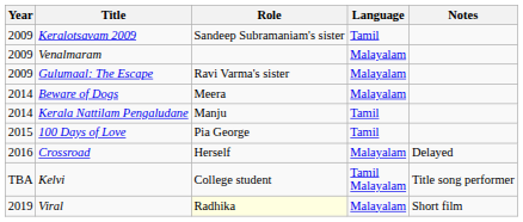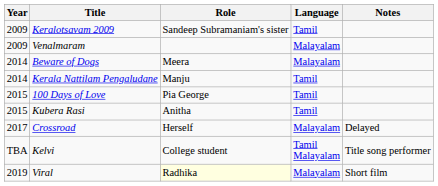 <table class="wikitable sortable">
 <tr>
 <th>Year</th>
 <th>Title</th>
 <th>Role</th>
 <th>Language</th>
 <th class="unsortable">Notes</th>
 </tr>
 <tr>
 <td>2009</td>
 <td><em><a href='#'>Keralotsavam 2009</a></em></td>
 <td>Sandeep Subramaniam's sister</td>
 <td><a href='#'>Tamil</a></td>
 <td></td>
 </tr>
 <tr>
 <td>2009</td>
 <td><em>Venalmaram</em></td>
 <td></td>
-<td><a href='#'>Malayalam</a></td>
-<td></td>
-</tr>
-<tr>
-<td>2009</td>
-<td><em><a href='#'>Gulumaal: The Escape</a></em></td>
-<td>Ravi Varma's sister</td>
 <td><a href='#'>Malayalam</a></td>
 <td></td>
 </tr>
 <tr>
 <td>2014</td>
 <td><em><a href='#'>Beware of Dogs</a></em></td>
 <td>Meera</td>
 <td><a href='#'>Malayalam</a></td>
 <td></td>
 </tr>
 <tr>
 <td>2014</td>
 <td><em><a href='#'>Kerala Nattilam Pengaludane</a></em></td>
 <td>Manju</td>
 <td><a href='#'>Tamil</a></td>
 <td></td>
 </tr>
 <tr>
 <td>2015</td>
 <td><em><a href='#'>100 Days of Love</a></em></td>
 <td>Pia George</td>
 <td><a href='#'>Tamil</a></td>
 <td></td>
 </tr>
 <tr>
-<td>2016</td>
+<td>2015</td>
+<td><em>Kubera Rasi</em></td>
+<td>Anitha</td>
+<td><a href='#'>Tamil</a></td>
+<td></td>
+</tr>
+<tr>
+<td>2017</td>
 <td><em><a href='#'>Crossroad</a></em></td>
 <td>Herself</td>
 <td><a href='#'>Malayalam</a></td>
 <td>Delayed</td>
 </tr>
 <tr>
 <td>TBA</td>
 <td><em>Kelvi</em></td>
 <td>College student</td>
 <td><a href='#'>Tamil</a><br><a href='#'>Malayalam</a></td>
 <td>Title song performer</td>
 </tr>
 <tr>
 <td>2019</td>
 <td><em>Viral</em></td>
 <td style="background: lightyellow;">Radhika</td>
 <td><a href='#'>Malayalam</a></td>
 <td>Short film</td>
 </tr>
 </table>
